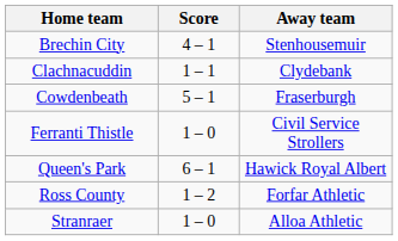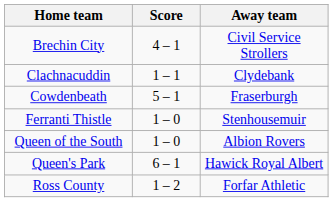 <table class="wikitable" style="text-align: center">
 <tr>
 <th width=140>Home team</th>
 <th width=70>Score</th>
 <th width=140>Away team</th>
 </tr>
 <tr>
 <td><a href='#'>Brechin City</a></td>
 <td>4 – 1</td>
-<td><a href='#'>Stenhousemuir</a></td>
+<td><a href='#'>Civil Service Strollers</a></td>
 </tr>
 <tr>
 <td><a href='#'>Clachnacuddin</a></td>
 <td>1 – 1</td>
 <td><a href='#'>Clydebank</a></td>
 </tr>
 <tr>
 <td><a href='#'>Cowdenbeath</a></td>
 <td>5 – 1</td>
 <td><a href='#'>Fraserburgh</a></td>
 </tr>
 <tr>
 <td><a href='#'>Ferranti Thistle</a></td>
 <td>1 – 0</td>
-<td><a href='#'>Civil Service Strollers</a></td>
+<td><a href='#'>Stenhousemuir</a></td>
+</tr>
+<tr>
+<td><a href='#'>Queen of the South</a></td>
+<td>1 – 0</td>
+<td><a href='#'>Albion Rovers</a></td>
 </tr>
 <tr>
 <td><a href='#'>Queen's Park</a></td>
 <td>6 – 1</td>
 <td><a href='#'>Hawick Royal Albert</a></td>
 </tr>
 <tr>
 <td><a href='#'>Ross County</a></td>
 <td>1 – 2</td>
 <td><a href='#'>Forfar Athletic</a></td>
 </tr>
-<tr>
-<td><a href='#'>Stranraer</a></td>
-<td>1 – 0</td>
-<td><a href='#'>Alloa Athletic</a></td>
-</tr>
 </table>
